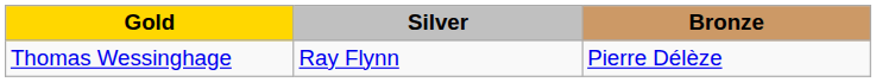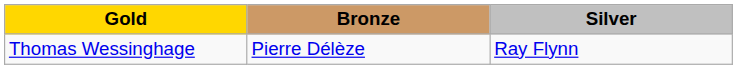 <table class="wikitable" style="text-align:left">
 <tr align="center">
 <td width=200 bgcolor=gold><strong>Gold</strong></td>
+<td width=200 bgcolor=CC9966><strong>Bronze</strong></td>
 <td width=200 bgcolor=silver><strong>Silver</strong></td>
-<td width=200 bgcolor=CC9966><strong>Bronze</strong></td>
 </tr>
 <tr>
 <td><a href='#'>Thomas Wessinghage</a><br><em></em></td>
+<td><a href='#'>Pierre Délèze</a><br><em></em></td>
 <td><a href='#'>Ray Flynn</a><br><em></em></td>
-<td><a href='#'>Pierre Délèze</a><br><em></em></td>
 </tr>
 </table>
